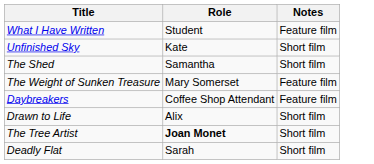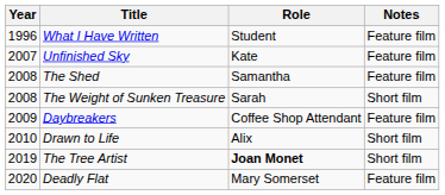 <table class="wikitable sortable">
 <tr>
+<th>Year</th>
 <th>Title</th>
 <th>Role</th>
 <th class="unsortable">Notes</th>
 </tr>
 <tr>
+<td>1996</td>
 <td><em><a href='#'>What I Have Written</a></em></td>
 <td>Student</td>
 <td>Feature film</td>
 </tr>
 <tr>
+<td>2007</td>
 <td><em><a href='#'>Unfinished Sky</a></em></td>
 <td>Kate</td>
+<td>Feature film</td>
+</tr>
+<tr>
+<td>2008</td>
+<td><em>The Shed</em></td>
+<td>Samantha</td>
+<td>Feature film</td>
+</tr>
+<tr>
+<td>2008</td>
+<td><em>The Weight of Sunken Treasure</em></td>
+<td>Sarah</td>
 <td>Short film</td>
 </tr>
 <tr>
-<td><em>The Shed</em></td>
-<td>Samantha</td>
-<td>Short film</td>
-</tr>
-<tr>
-<td><em>The Weight of Sunken Treasure</em></td>
-<td>Mary Somerset</td>
-<td>Feature film</td>
-</tr>
-<tr>
+<td>2009</td>
 <td><em><a href='#'>Daybreakers</a></em></td>
 <td>Coffee Shop Attendant</td>
 <td>Feature film</td>
 </tr>
 <tr>
+<td>2010</td>
 <td><em>Drawn to Life</em></td>
 <td>Alix</td>
 <td>Short film</td>
 </tr>
 <tr>
+<td>2019</td>
 <td><em>The Tree Artist</em></td>
 <td><strong>Joan Monet</strong></td>
 <td>Short film</td>
 </tr>
 <tr>
+<td>2020</td>
 <td><em>Deadly Flat</em></td>
-<td>Sarah</td>
-<td>Short film</td>
+<td>Mary Somerset</td>
+<td>Feature film</td>
 </tr>
 </table>
